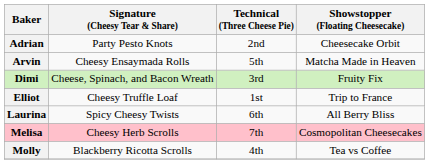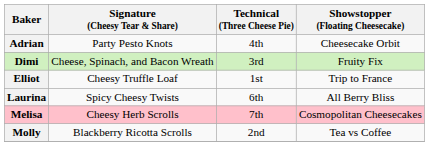 <table class="wikitable sortable" style="text-align:center">
 <tr>
 <th>Baker</th>
 <th class="unsortable">Signature<br><small>(Cheesy Tear & Share)</small></th>
 <th>Technical<br><small>(Three Cheese Pie)</small></th>
 <th class="unsortable">Showstopper<br><small>(Floating Cheesecake)</small></th>
 </tr>
 <tr>
 <th>Adrian</th>
 <td>Party Pesto Knots</td>
-<td>2nd</td>
+<td>4th</td>
 <td>Cheesecake Orbit</td>
-</tr>
-<tr>
-<th>Arvin</th>
-<td>Cheesy Ensaymada Rolls</td>
-<td>5th</td>
-<td>Matcha Made in Heaven</td>
 </tr>
 <tr style="background:#d0f0c0;">
 <th style="background:#d0f0c0;">Dimi</th>
 <td>Cheese, Spinach, and Bacon Wreath</td>
 <td>3rd</td>
 <td>Fruity Fix</td>
 </tr>
 <tr>
 <th>Elliot</th>
 <td>Cheesy Truffle Loaf</td>
 <td>1st</td>
 <td>Trip to France</td>
 </tr>
 <tr>
 <th>Laurina</th>
 <td>Spicy Cheesy Twists</td>
 <td>6th</td>
 <td>All Berry Bliss</td>
 </tr>
 <tr style="background:Pink;">
 <th style="background:Pink;">Melisa</th>
 <td>Cheesy Herb Scrolls</td>
 <td>7th</td>
 <td>Cosmopolitan Cheesecakes</td>
 </tr>
 <tr>
 <th>Molly</th>
 <td>Blackberry Ricotta Scrolls</td>
-<td>4th</td>
+<td>2nd</td>
 <td>Tea vs Coffee</td>
 </tr>
 <tr>
 </tr>
 </table>
